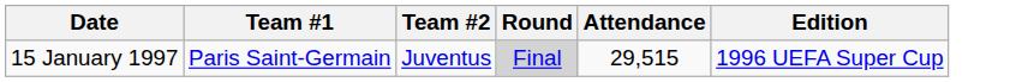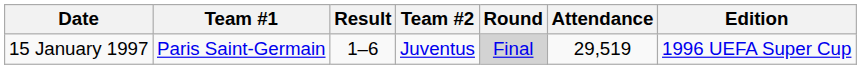 <table class="wikitable plainrowheaders sortable" style="text-align:center">
 <tr>
 <th>Date</th>
 <th>Team #1</th>
+<th>Result</th>
 <th>Team #2</th>
 <th>Round</th>
 <th>Attendance</th>
 <th>Edition</th>
 </tr>
 <tr>
 <td>15 January 1997</td>
 <td> <a href='#'>Paris Saint-Germain</a></td>
+<td>1–6</td>
 <td> <a href='#'>Juventus</a></td>
 <td style="background: lightgrey;"><a href='#'>Final</a></td>
-<td>29,515</td>
+<td>29,519</td>
 <td><a href='#'>1996 UEFA Super Cup</a></td>
 </tr>
 </table>
